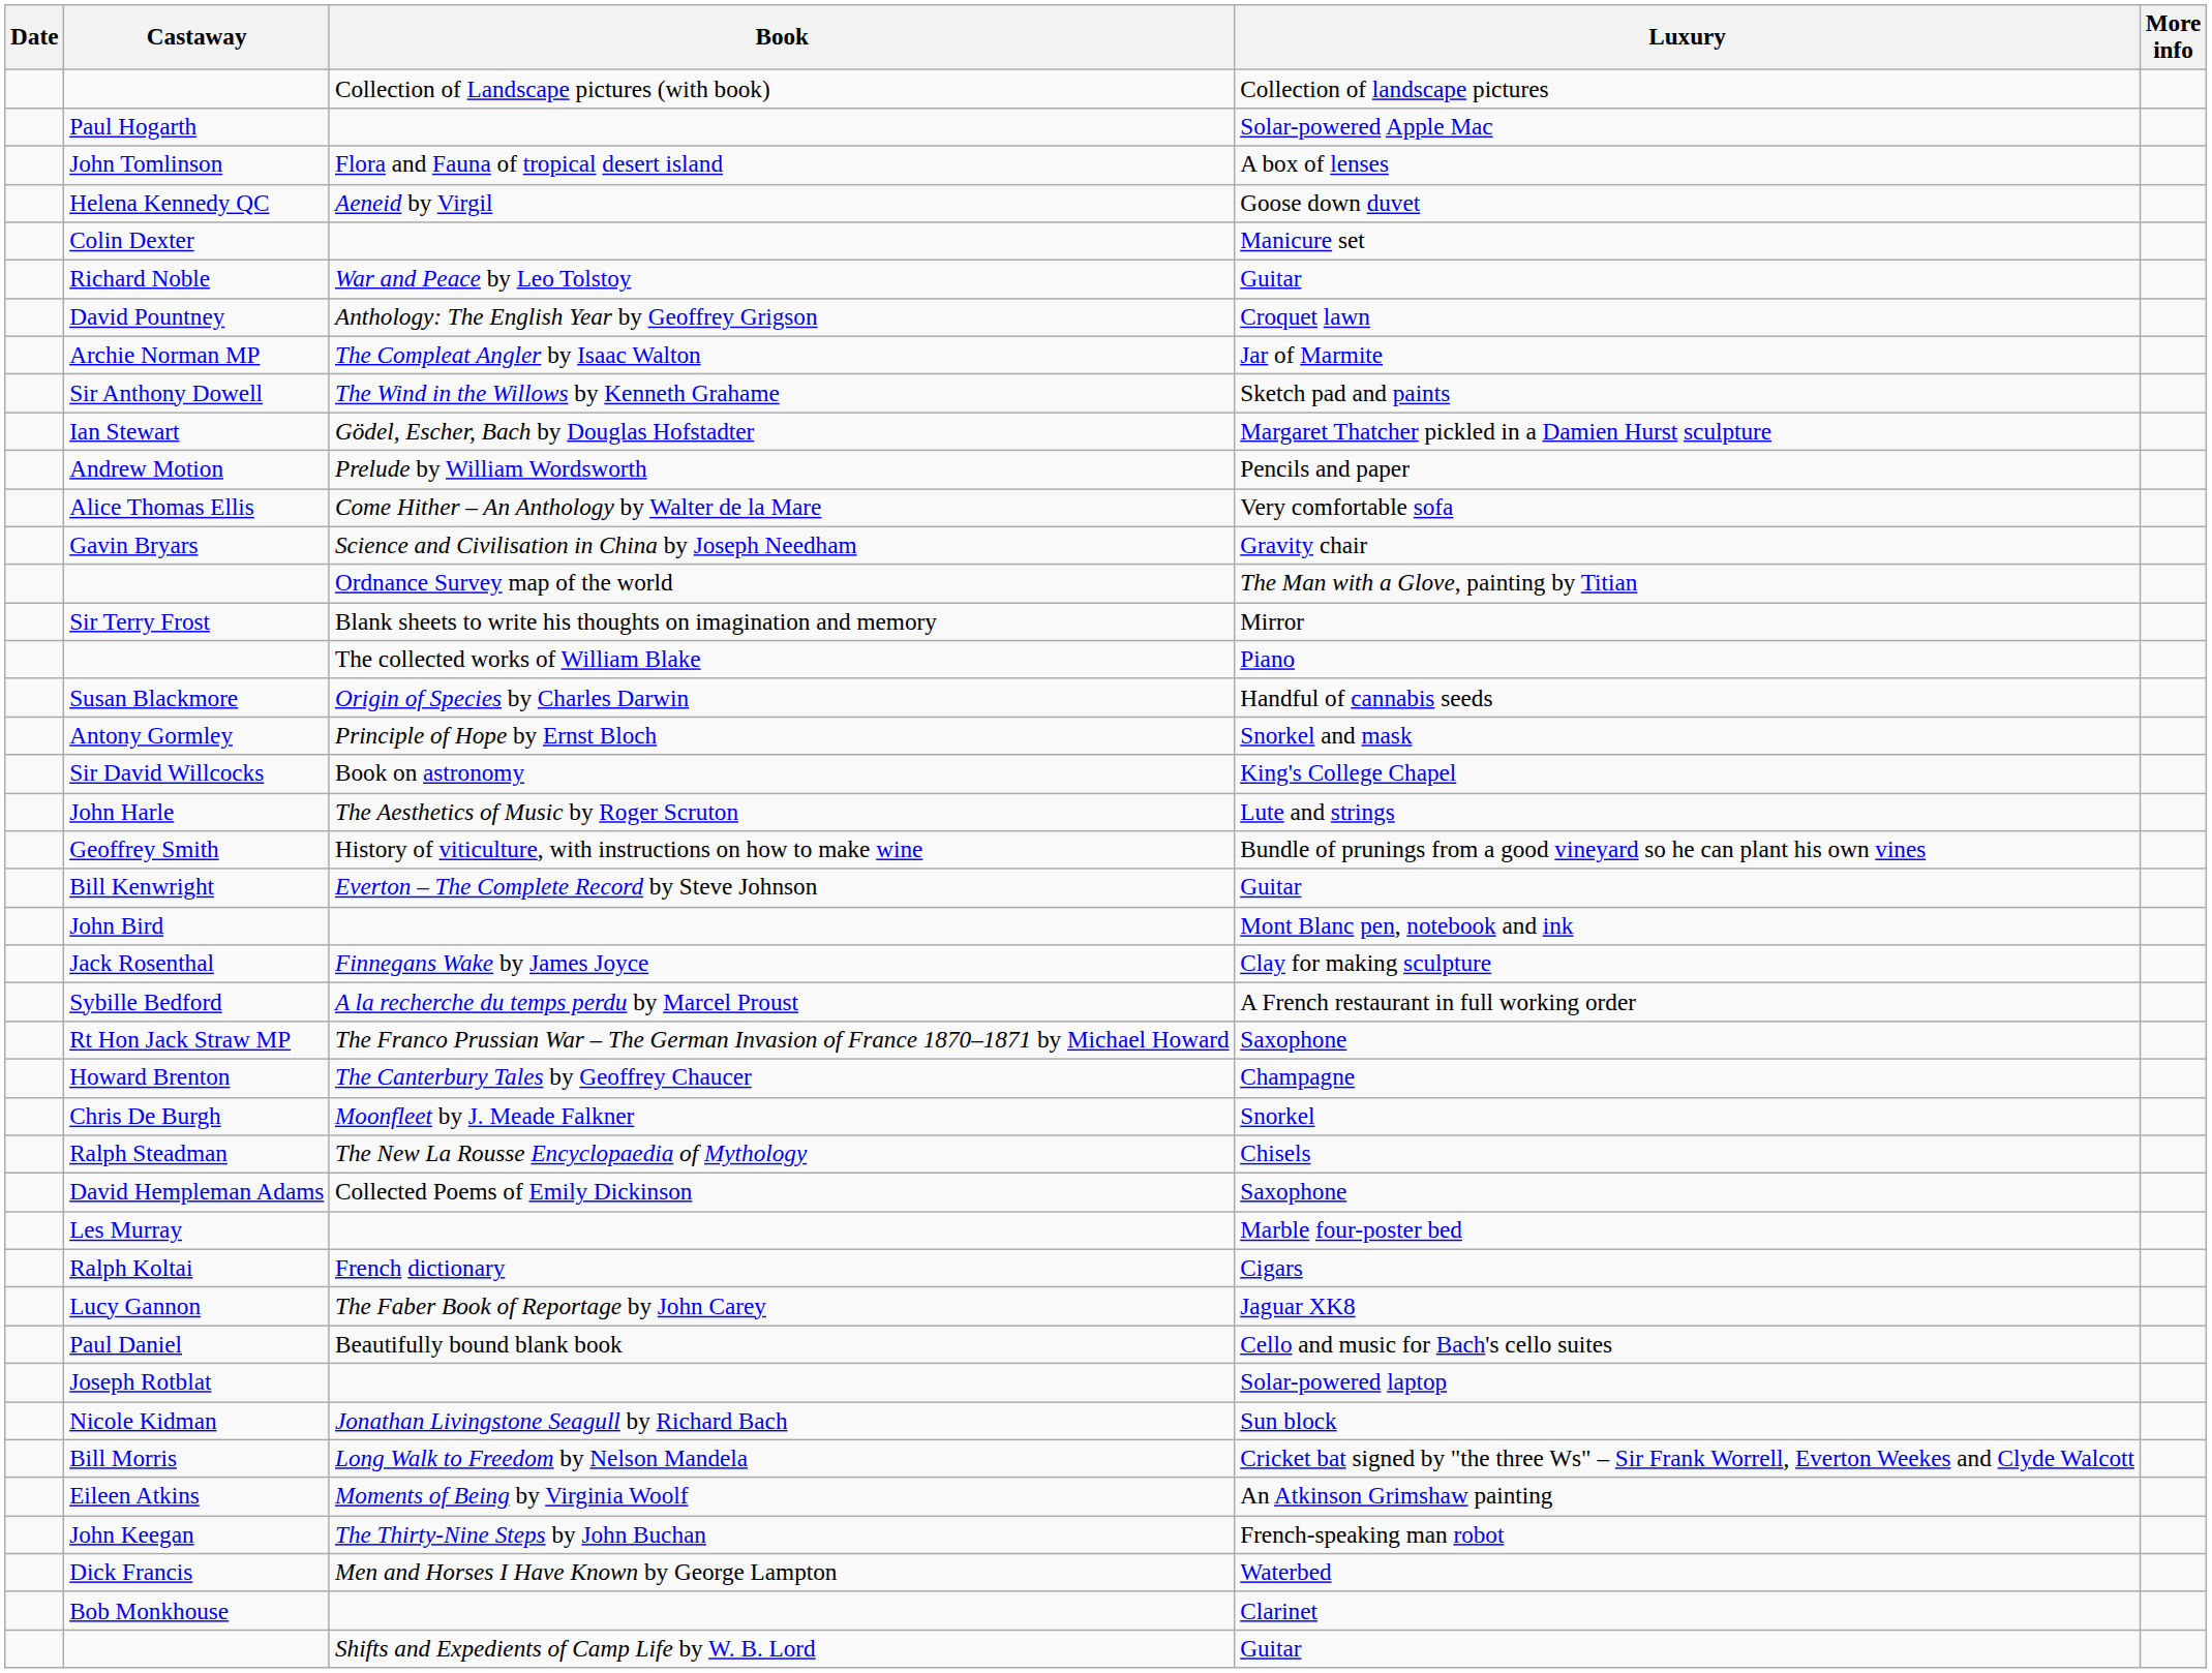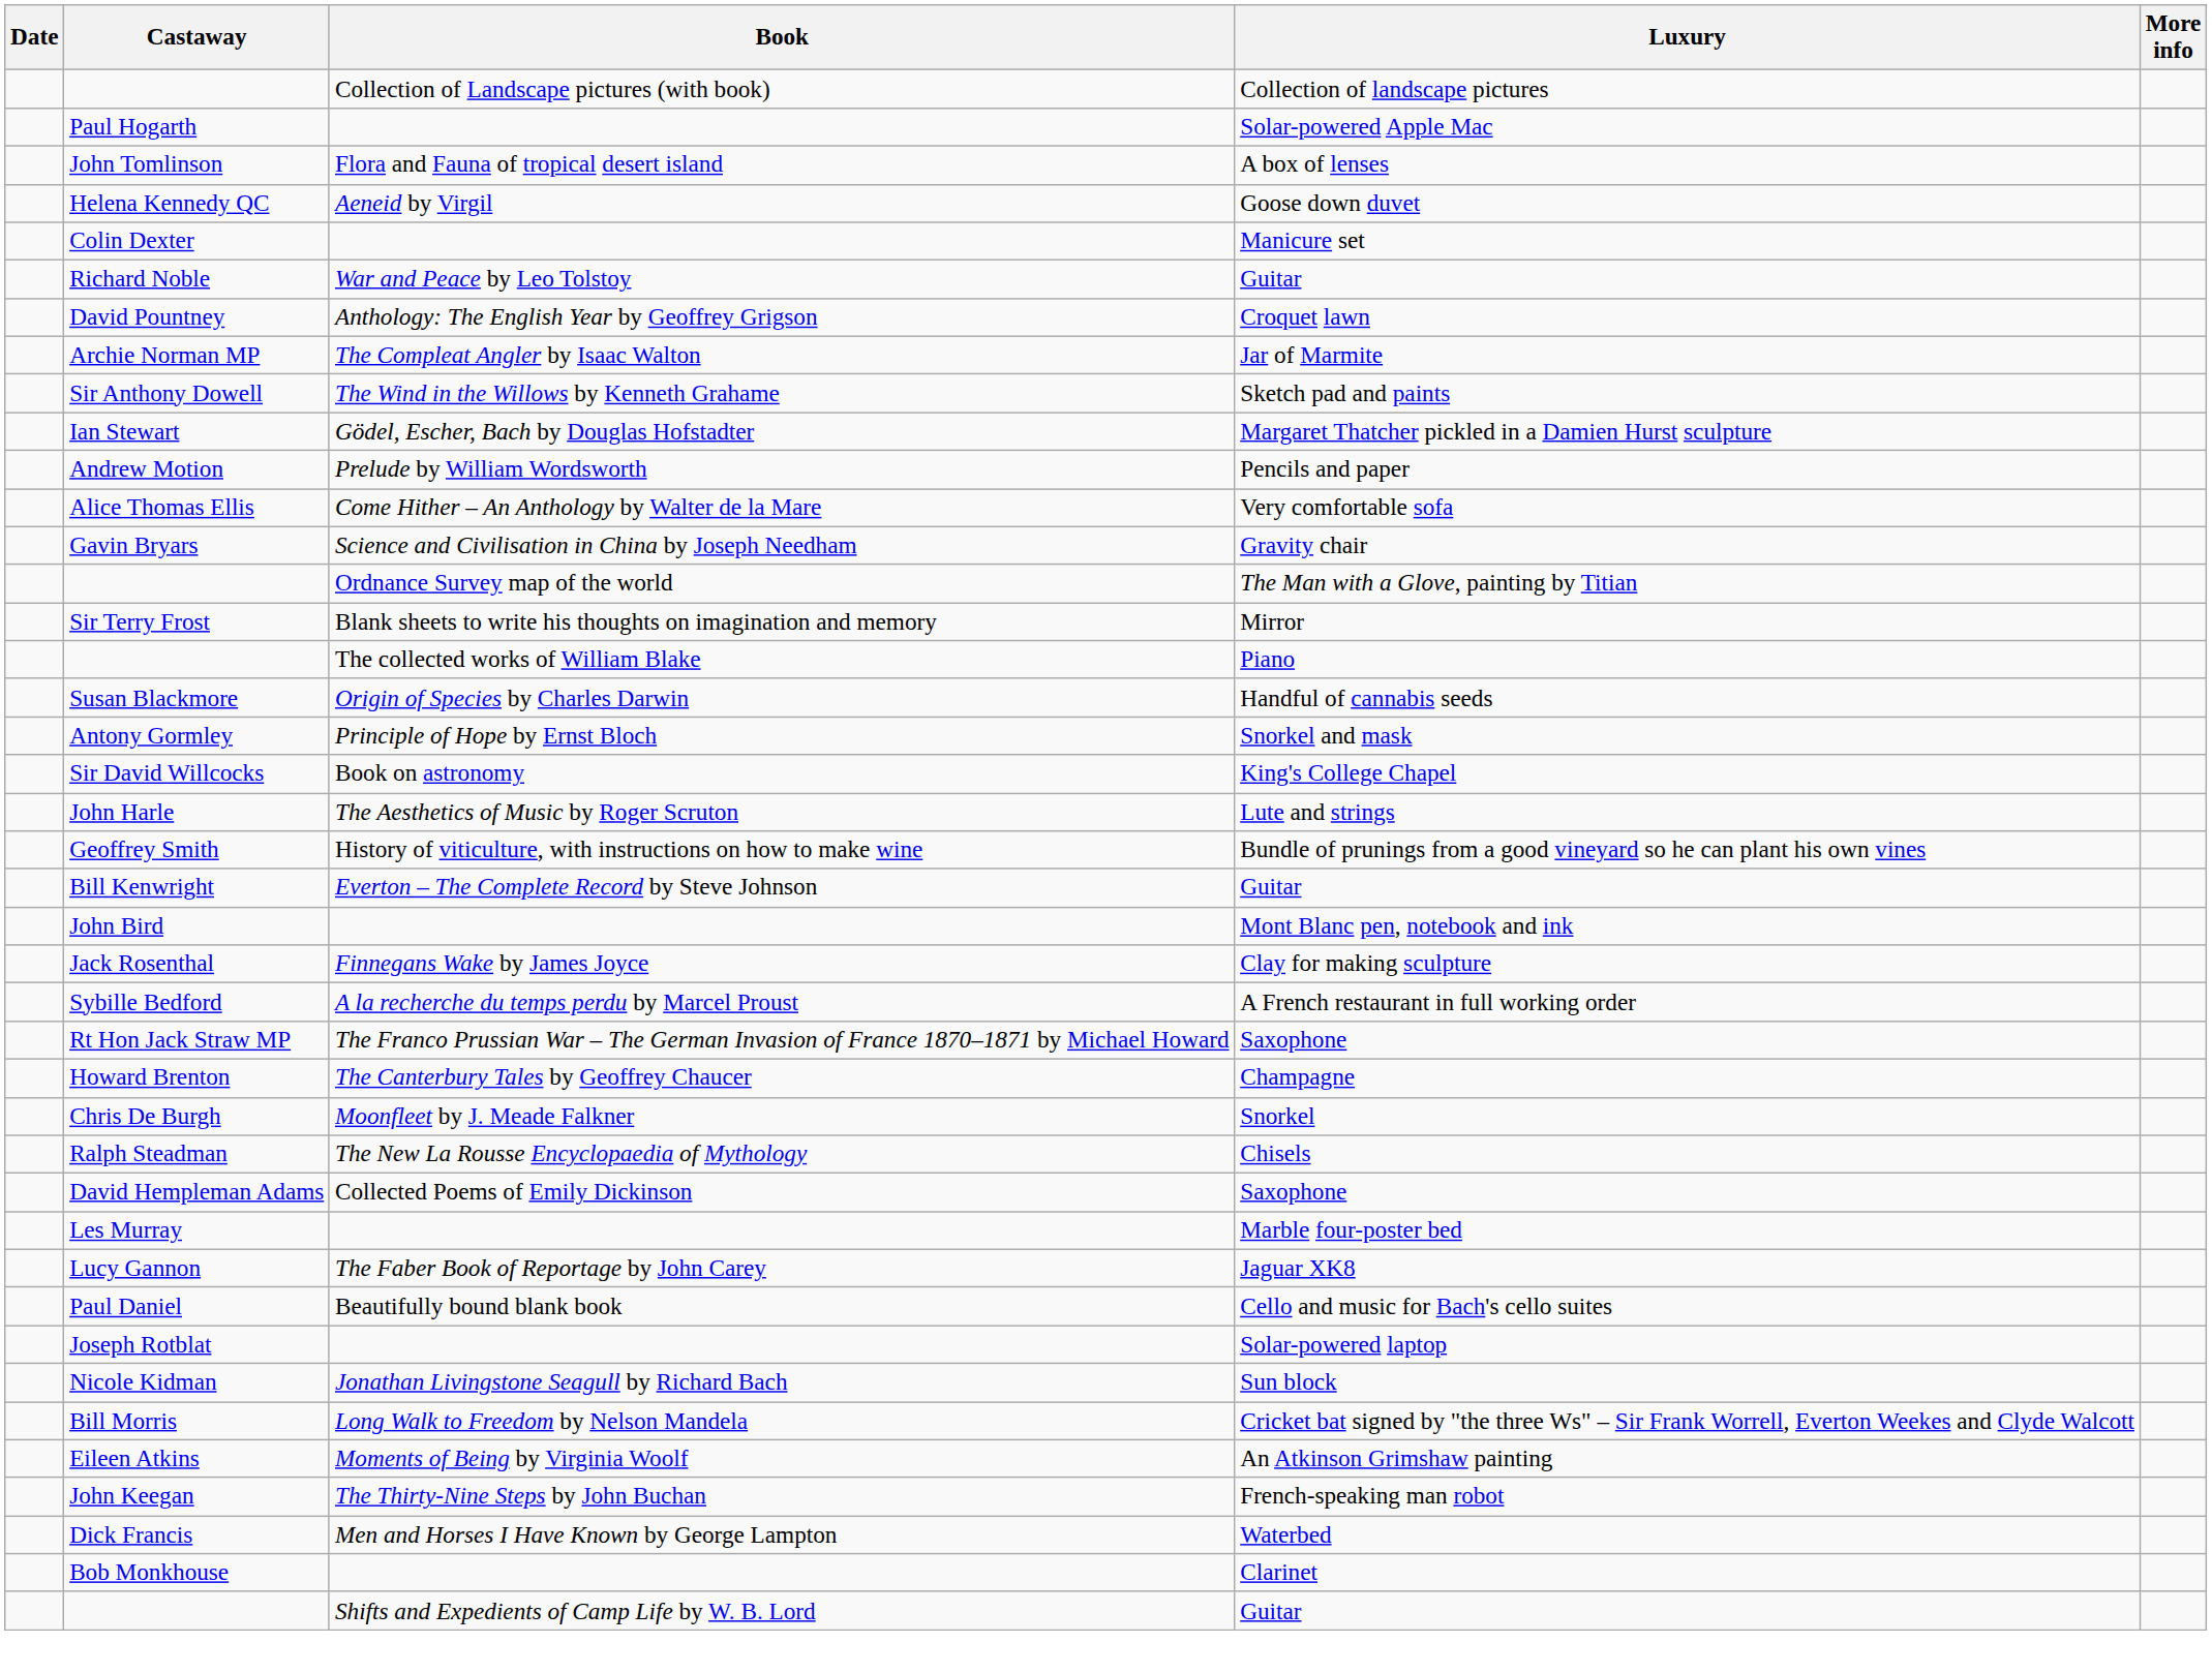 <table class="wikitable sortable">
 <tr>
 <th>Date</th>
 <th>Castaway</th>
 <th>Book</th>
 <th>Luxury</th>
 <th class="unsortable">More<br>info</th>
 </tr>
 <tr>
 <td></td>
 <td></td>
 <td>Collection of <a href='#'>Landscape</a> pictures (with book)</td>
 <td>Collection of <a href='#'>landscape</a> pictures</td>
 <td></td>
 </tr>
 <tr>
 <td></td>
 <td><a href='#'>Paul Hogarth</a></td>
 <td></td>
 <td><a href='#'>Solar-powered</a> <a href='#'>Apple Mac</a></td>
 <td></td>
 </tr>
 <tr>
 <td></td>
 <td><a href='#'>John Tomlinson</a></td>
 <td><a href='#'>Flora</a> and <a href='#'>Fauna</a> of <a href='#'>tropical</a> <a href='#'>desert island</a></td>
 <td>A box of <a href='#'>lenses</a></td>
 <td></td>
 </tr>
 <tr>
 <td></td>
 <td><a href='#'>Helena Kennedy QC</a></td>
 <td><em><a href='#'>Aeneid</a></em> by <a href='#'>Virgil</a></td>
 <td>Goose down <a href='#'>duvet</a></td>
 <td></td>
 </tr>
 <tr>
 <td></td>
 <td><a href='#'>Colin Dexter</a></td>
 <td></td>
 <td><a href='#'>Manicure</a> set</td>
 <td></td>
 </tr>
 <tr>
 <td></td>
 <td><a href='#'>Richard Noble</a></td>
 <td><em><a href='#'>War and Peace</a></em> by <a href='#'>Leo Tolstoy</a></td>
 <td><a href='#'>Guitar</a></td>
 <td></td>
 </tr>
 <tr>
 <td></td>
 <td><a href='#'>David Pountney</a></td>
 <td><em>Anthology: The English Year</em> by <a href='#'>Geoffrey Grigson</a></td>
 <td><a href='#'>Croquet</a> <a href='#'>lawn</a></td>
 <td></td>
 </tr>
 <tr>
 <td></td>
 <td><a href='#'>Archie Norman MP</a></td>
 <td><em><a href='#'>The Compleat Angler</a></em> by <a href='#'>Isaac Walton</a></td>
 <td><a href='#'>Jar</a> of <a href='#'>Marmite</a></td>
 <td></td>
 </tr>
 <tr>
 <td></td>
 <td><a href='#'>Sir Anthony Dowell</a></td>
 <td><em><a href='#'>The Wind in the Willows</a></em> by <a href='#'>Kenneth Grahame</a></td>
 <td>Sketch pad and <a href='#'>paints</a></td>
 <td></td>
 </tr>
 <tr>
 <td></td>
 <td><a href='#'>Ian Stewart</a></td>
 <td><em>Gödel, Escher, Bach</em> by <a href='#'>Douglas Hofstadter</a></td>
 <td><a href='#'>Margaret Thatcher</a> pickled in a <a href='#'>Damien Hurst</a> <a href='#'>sculpture</a></td>
 <td></td>
 </tr>
 <tr>
 <td></td>
 <td><a href='#'>Andrew Motion</a></td>
 <td><em>Prelude</em> by <a href='#'>William Wordsworth</a></td>
 <td>Pencils and paper</td>
 <td></td>
 </tr>
 <tr>
 <td></td>
 <td><a href='#'>Alice Thomas Ellis</a></td>
 <td><em>Come Hither – An Anthology</em> by <a href='#'>Walter de la Mare</a></td>
 <td>Very comfortable <a href='#'>sofa</a></td>
 <td></td>
 </tr>
 <tr>
 <td></td>
 <td><a href='#'>Gavin Bryars</a></td>
 <td><em>Science and Civilisation in China</em> by <a href='#'>Joseph Needham</a></td>
 <td><a href='#'>Gravity</a> chair</td>
 <td></td>
 </tr>
 <tr>
 <td></td>
 <td></td>
 <td><a href='#'>Ordnance Survey</a> map of the world</td>
 <td><em>The Man with a Glove</em>, painting by <a href='#'>Titian</a></td>
 <td></td>
 </tr>
 <tr>
 <td></td>
 <td><a href='#'>Sir Terry Frost</a></td>
 <td>Blank sheets to write his thoughts on imagination and memory</td>
 <td>Mirror</td>
 <td></td>
 </tr>
 <tr>
 <td></td>
 <td></td>
 <td>The collected works of <a href='#'>William Blake</a></td>
 <td><a href='#'>Piano</a></td>
 <td></td>
 </tr>
 <tr>
 <td></td>
 <td><a href='#'>Susan Blackmore</a></td>
 <td><em><a href='#'>Origin of Species</a></em> by <a href='#'>Charles Darwin</a></td>
 <td>Handful of <a href='#'>cannabis</a> seeds</td>
 <td></td>
 </tr>
 <tr>
 <td></td>
 <td><a href='#'>Antony Gormley</a></td>
 <td><em>Principle of Hope</em> by <a href='#'>Ernst Bloch</a></td>
 <td><a href='#'>Snorkel</a> and <a href='#'>mask</a></td>
 <td></td>
 </tr>
 <tr>
 <td></td>
 <td><a href='#'>Sir David Willcocks</a></td>
 <td>Book on <a href='#'>astronomy</a></td>
 <td><a href='#'>King's College Chapel</a></td>
 <td></td>
 </tr>
 <tr>
 <td></td>
 <td><a href='#'>John Harle</a></td>
 <td><em>The Aesthetics of Music</em> by <a href='#'>Roger Scruton</a></td>
 <td><a href='#'>Lute</a> and <a href='#'>strings</a></td>
 <td></td>
 </tr>
 <tr>
 <td></td>
 <td><a href='#'>Geoffrey Smith</a></td>
 <td>History of <a href='#'>viticulture</a>, with instructions on how to make <a href='#'>wine</a></td>
 <td>Bundle of prunings from a good <a href='#'>vineyard</a> so he can plant his own <a href='#'>vines</a></td>
 <td></td>
 </tr>
 <tr>
 <td></td>
 <td><a href='#'>Bill Kenwright</a></td>
 <td><em><a href='#'>Everton – The Complete Record</a></em> by Steve Johnson</td>
 <td><a href='#'>Guitar</a></td>
 <td></td>
 </tr>
 <tr>
 <td></td>
 <td><a href='#'>John Bird</a></td>
 <td></td>
 <td><a href='#'>Mont Blanc</a> <a href='#'>pen</a>, <a href='#'>notebook</a> and <a href='#'>ink</a></td>
 <td></td>
 </tr>
 <tr>
 <td></td>
 <td><a href='#'>Jack Rosenthal</a></td>
 <td><em><a href='#'>Finnegans Wake</a></em> by <a href='#'>James Joyce</a></td>
 <td><a href='#'>Clay</a> for making <a href='#'>sculpture</a></td>
 <td></td>
 </tr>
 <tr>
 <td></td>
 <td><a href='#'>Sybille Bedford</a></td>
 <td><em><a href='#'>A la recherche du temps perdu</a></em>  by <a href='#'>Marcel Proust</a></td>
 <td>A French restaurant in full working order</td>
 <td></td>
 </tr>
 <tr>
 <td></td>
 <td><a href='#'>Rt Hon Jack Straw MP</a></td>
 <td><em>The Franco Prussian War – The German Invasion of France 1870–1871</em> by <a href='#'>Michael Howard</a></td>
 <td><a href='#'>Saxophone</a></td>
 <td></td>
 </tr>
 <tr>
 <td></td>
 <td><a href='#'>Howard Brenton</a></td>
 <td><em><a href='#'>The Canterbury Tales</a></em> by <a href='#'>Geoffrey Chaucer</a></td>
 <td><a href='#'>Champagne</a></td>
 <td></td>
 </tr>
 <tr>
 <td></td>
 <td><a href='#'>Chris De Burgh</a></td>
 <td><em><a href='#'>Moonfleet</a></em> by <a href='#'>J. Meade Falkner</a></td>
 <td><a href='#'>Snorkel</a></td>
 <td></td>
 </tr>
 <tr>
 <td></td>
 <td><a href='#'>Ralph Steadman</a></td>
 <td><em>The New La Rousse <a href='#'>Encyclopaedia</a> of <a href='#'>Mythology</a></em></td>
 <td><a href='#'>Chisels</a></td>
 <td></td>
 </tr>
 <tr>
 <td></td>
 <td><a href='#'>David Hempleman Adams</a></td>
 <td>Collected Poems of <a href='#'>Emily Dickinson</a></td>
 <td><a href='#'>Saxophone</a></td>
 <td></td>
 </tr>
 <tr>
 <td></td>
 <td><a href='#'>Les Murray</a></td>
 <td></td>
 <td><a href='#'>Marble</a> <a href='#'>four-poster bed</a></td>
 <td></td>
 </tr>
 <tr>
 <td></td>
-<td><a href='#'>Ralph Koltai</a></td>
-<td><a href='#'>French</a> <a href='#'>dictionary</a></td>
-<td><a href='#'>Cigars</a></td>
-<td></td>
-</tr>
-<tr>
-<td></td>
 <td><a href='#'>Lucy Gannon</a></td>
 <td><em>The Faber Book of Reportage</em> by <a href='#'>John Carey</a></td>
 <td><a href='#'>Jaguar XK8</a></td>
 <td></td>
 </tr>
 <tr>
 <td></td>
 <td><a href='#'>Paul Daniel</a></td>
 <td>Beautifully bound blank book</td>
 <td><a href='#'>Cello</a> and music for <a href='#'>Bach</a>'s cello suites</td>
 <td></td>
 </tr>
 <tr>
 <td></td>
 <td><a href='#'>Joseph Rotblat</a></td>
 <td></td>
 <td><a href='#'>Solar-powered</a> <a href='#'>laptop</a></td>
 <td></td>
 </tr>
 <tr>
 <td></td>
 <td><a href='#'>Nicole Kidman</a></td>
 <td><em><a href='#'>Jonathan Livingstone Seagull</a></em> by <a href='#'>Richard Bach</a></td>
 <td><a href='#'>Sun block</a></td>
 <td></td>
 </tr>
 <tr>
 <td></td>
 <td><a href='#'>Bill Morris</a></td>
 <td><em><a href='#'>Long Walk to Freedom</a></em> by <a href='#'>Nelson Mandela</a></td>
 <td><a href='#'>Cricket bat</a> signed by "the three Ws" – <a href='#'>Sir Frank Worrell</a>, <a href='#'>Everton Weekes</a> and <a href='#'>Clyde Walcott</a></td>
 <td></td>
 </tr>
 <tr>
 <td></td>
 <td><a href='#'>Eileen Atkins</a></td>
 <td><em><a href='#'>Moments of Being</a></em> by <a href='#'>Virginia Woolf</a></td>
 <td>An <a href='#'>Atkinson Grimshaw</a> painting</td>
 <td></td>
 </tr>
 <tr>
 <td></td>
 <td><a href='#'>John Keegan</a></td>
 <td><em><a href='#'>The Thirty-Nine Steps</a></em> by <a href='#'>John Buchan</a></td>
 <td>French-speaking man <a href='#'>robot</a></td>
 <td></td>
 </tr>
 <tr>
 <td></td>
 <td><a href='#'>Dick Francis</a></td>
 <td><em>Men and Horses I Have Known</em> by George Lampton</td>
 <td><a href='#'>Waterbed</a></td>
 <td></td>
 </tr>
 <tr>
 <td></td>
 <td><a href='#'>Bob Monkhouse</a></td>
 <td></td>
 <td><a href='#'>Clarinet</a></td>
 <td></td>
 </tr>
 <tr>
 <td></td>
 <td></td>
 <td><em>Shifts and Expedients of Camp Life</em> by <a href='#'>W. B. Lord</a></td>
 <td><a href='#'>Guitar</a></td>
 <td></td>
 </tr>
 </table>
